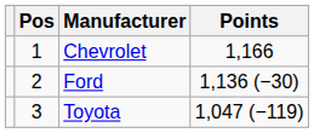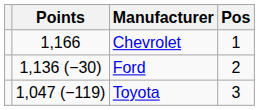 <table class="wikitable" style="font-size: 95%;">
 <tr>
 <th></th>
+<th>Points</th>
+<th>Manufacturer</th>
 <th>Pos</th>
-<th>Manufacturer</th>
-<th>Points</th>
 </tr>
 <tr>
 <td align="left"></td>
+<td style="text-align:center;">1,166</td>
+<td><a href='#'>Chevrolet</a></td>
 <td style="text-align:center;">1</td>
-<td><a href='#'>Chevrolet</a></td>
-<td style="text-align:center;">1,166</td>
 </tr>
 <tr>
 <td align="left"></td>
+<td style="text-align:center;">1,136 (−30)</td>
+<td><a href='#'>Ford</a></td>
 <td style="text-align:center;">2</td>
-<td><a href='#'>Ford</a></td>
-<td style="text-align:center;">1,136 (−30)</td>
 </tr>
 <tr>
 <td align="left"></td>
+<td style="text-align:center;">1,047 (−119)</td>
+<td><a href='#'>Toyota</a></td>
 <td style="text-align:center;">3</td>
-<td><a href='#'>Toyota</a></td>
-<td style="text-align:center;">1,047 (−119)</td>
 </tr>
 </table>
